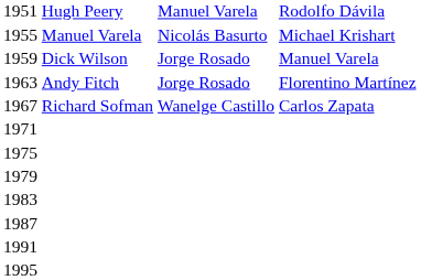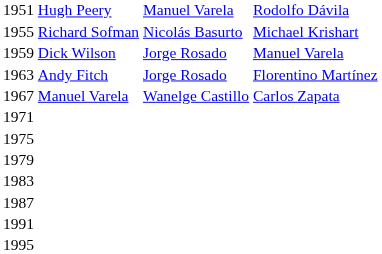 <table>
 <tr>
 <td>1951</td>
 <td><a href='#'>Hugh Peery</a><br></td>
 <td><a href='#'>Manuel Varela</a><br></td>
 <td><a href='#'>Rodolfo Dávila</a><br></td>
 </tr>
 <tr>
 <td>1955</td>
-<td><a href='#'>Manuel Varela</a><br></td>
+<td><a href='#'>Richard Sofman</a><br></td>
 <td><a href='#'>Nicolás Basurto</a><br></td>
 <td><a href='#'>Michael Krishart</a><br></td>
 </tr>
 <tr>
 <td>1959</td>
 <td><a href='#'>Dick Wilson</a><br></td>
 <td><a href='#'>Jorge Rosado</a><br></td>
 <td><a href='#'>Manuel Varela</a><br></td>
 </tr>
 <tr>
 <td>1963</td>
 <td><a href='#'>Andy Fitch</a><br></td>
 <td><a href='#'>Jorge Rosado</a><br></td>
 <td><a href='#'>Florentino Martínez</a><br></td>
 </tr>
 <tr>
 <td>1967</td>
-<td><a href='#'>Richard Sofman</a><br></td>
+<td><a href='#'>Manuel Varela</a><br></td>
 <td><a href='#'>Wanelge Castillo</a><br></td>
 <td><a href='#'>Carlos Zapata</a><br></td>
 </tr>
 <tr>
 <td>1971</td>
 <td></td>
 <td></td>
 <td></td>
 </tr>
 <tr>
 <td>1975</td>
 <td></td>
 <td></td>
 <td></td>
 </tr>
 <tr>
 <td>1979</td>
 <td></td>
 <td></td>
 <td></td>
 </tr>
 <tr>
 <td>1983</td>
 <td></td>
 <td></td>
 <td></td>
 </tr>
 <tr>
 <td>1987</td>
 <td></td>
 <td></td>
 <td></td>
 </tr>
 <tr>
 <td>1991</td>
 <td></td>
 <td></td>
 <td></td>
 </tr>
 <tr>
 <td>1995</td>
 <td></td>
 <td></td>
 <td></td>
 </tr>
 </table>
